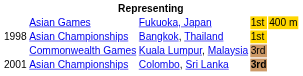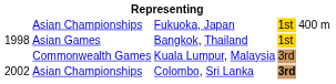 <table>
 <tr>
 <th colspan="5">Representing </th>
 </tr>
 <tr>
 <td rowspan=3>1998</td>
-<td><a href='#'>Asian Games</a></td>
+<td><a href='#'>Asian Championships</a></td>
 <td><a href='#'>Fukuoka, Japan</a></td>
 <td bgcolor="gold">1st</td>
-<td style="background: gold;">400 m</td>
+<td>400 m</td>
 </tr>
 <tr>
-<td><a href='#'>Asian Championships</a></td>
+<td><a href='#'>Asian Games</a></td>
 <td><a href='#'>Bangkok</a>, <a href='#'>Thailand</a></td>
 <td bgcolor="gold">1st</td>
 </tr>
 <tr>
 <td><a href='#'>Commonwealth Games</a></td>
 <td><a href='#'>Kuala Lumpur</a>, <a href='#'>Malaysia</a></td>
 <td bgcolor=CC9966>3rd</td>
 </tr>
 <tr>
-<td>2001</td>
+<td>2002</td>
 <td><a href='#'>Asian Championships</a></td>
 <td><a href='#'>Colombo</a>, <a href='#'>Sri Lanka</a></td>
 <td bgcolor=CC9966><strong>3rd</strong></td>
 </tr>
 </table>
